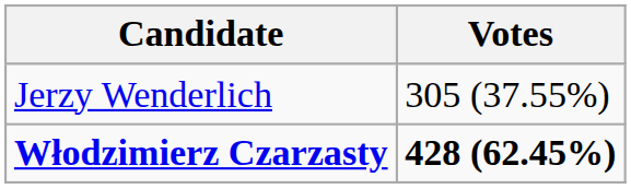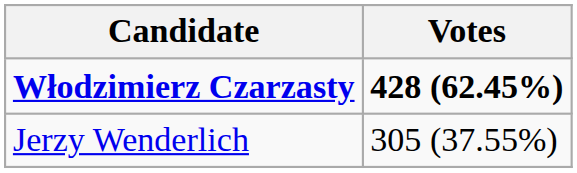 <table class="wikitable">
 <tr>
 <th>Candidate</th>
 <th>Votes</th>
 </tr>
 <tr>
+<td><strong><a href='#'>Włodzimierz Czarzasty</a></strong></td>
+<td><strong>428 (62.45%)</strong></td>
+</tr>
+<tr>
 <td><a href='#'>Jerzy Wenderlich</a></td>
 <td>305 (37.55%)</td>
 </tr>
-<tr>
-<td><strong><a href='#'>Włodzimierz Czarzasty</a></strong></td>
-<td><strong>428 (62.45%)</strong></td>
-</tr>
 </table>
